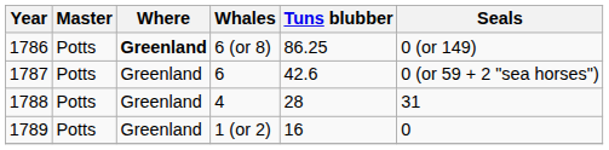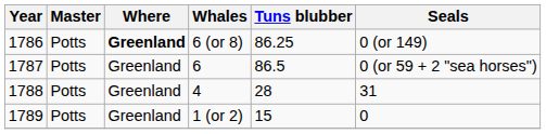 <table class=" wikitable">
 <tr>
 <th>Year</th>
 <th>Master</th>
 <th>Where</th>
 <th>Whales</th>
 <th><a href='#'>Tuns</a> blubber</th>
 <th>Seals</th>
 </tr>
 <tr>
 <td>1786</td>
 <td>Potts</td>
 <td><strong>Greenland</strong></td>
 <td>6 (or 8)</td>
 <td>86.25</td>
 <td>0 (or 149)</td>
 </tr>
 <tr>
 <td>1787</td>
 <td>Potts</td>
 <td>Greenland</td>
 <td>6</td>
-<td>42.6</td>
+<td>86.5</td>
 <td>0 (or 59 + 2 "sea horses")</td>
 </tr>
 <tr>
 <td>1788</td>
 <td>Potts</td>
 <td>Greenland</td>
 <td>4</td>
 <td>28</td>
 <td>31</td>
 </tr>
 <tr>
 <td>1789</td>
 <td>Potts</td>
 <td>Greenland</td>
 <td>1 (or 2)</td>
-<td>16</td>
+<td>15</td>
 <td>0</td>
 </tr>
 <tr>
 </tr>
 </table>
